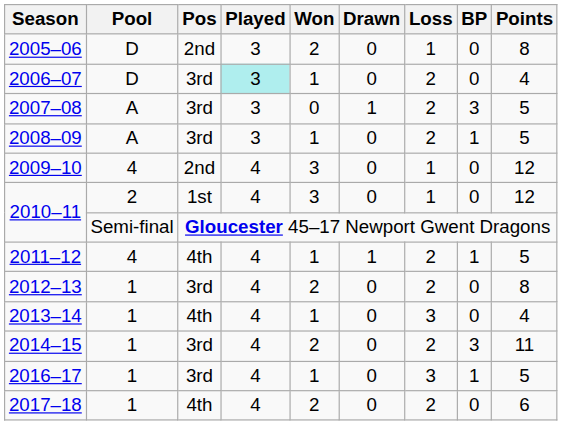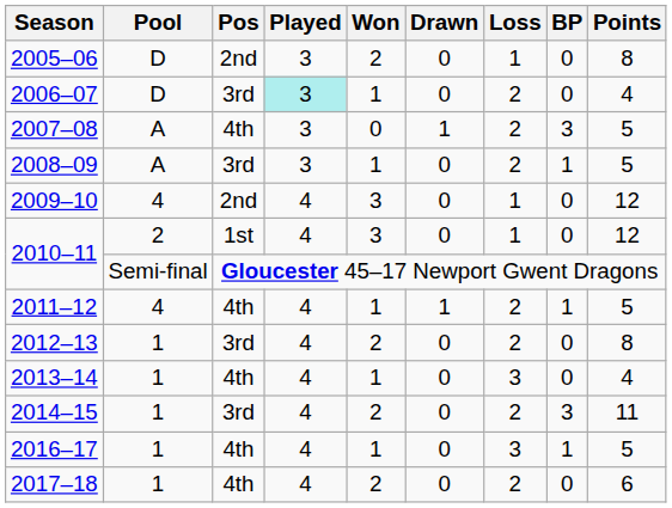 <table class="wikitable" style="text-align:center">
 <tr>
 <th>Season</th>
 <th>Pool</th>
 <th>Pos</th>
 <th>Played</th>
 <th>Won</th>
 <th>Drawn</th>
 <th>Loss</th>
 <th>BP</th>
 <th>Points</th>
 </tr>
 <tr>
 <td><a href='#'>2005–06</a></td>
 <td>D</td>
 <td>2nd</td>
 <td>3</td>
 <td>2</td>
 <td>0</td>
 <td>1</td>
 <td>0</td>
 <td>8</td>
 </tr>
 <tr>
 <td><a href='#'>2006–07</a></td>
 <td>D</td>
 <td>3rd</td>
 <td style="background: paleturquoise;">3</td>
 <td>1</td>
 <td>0</td>
 <td>2</td>
 <td>0</td>
 <td>4</td>
 </tr>
 <tr>
 <td><a href='#'>2007–08</a></td>
 <td>A</td>
-<td>3rd</td>
+<td>4th</td>
 <td>3</td>
 <td>0</td>
 <td>1</td>
 <td>2</td>
 <td>3</td>
 <td>5</td>
 </tr>
 <tr>
 <td><a href='#'>2008–09</a></td>
 <td>A</td>
 <td>3rd</td>
 <td>3</td>
 <td>1</td>
 <td>0</td>
 <td>2</td>
 <td>1</td>
 <td>5</td>
 </tr>
 <tr>
 <td><a href='#'>2009–10</a></td>
 <td>4</td>
 <td>2nd</td>
 <td>4</td>
 <td>3</td>
 <td>0</td>
 <td>1</td>
 <td>0</td>
 <td>12</td>
 </tr>
 <tr>
 <td rowspan="2"><a href='#'>2010–11</a></td>
 <td>2</td>
 <td>1st</td>
 <td>4</td>
 <td>3</td>
 <td>0</td>
 <td>1</td>
 <td>0</td>
 <td>12</td>
 </tr>
 <tr>
 <td>Semi-final</td>
 <td colspan="7"><strong><a href='#'>Gloucester</a></strong> 45–17 Newport Gwent Dragons</td>
 </tr>
 <tr>
 <td><a href='#'>2011–12</a></td>
 <td>4</td>
 <td>4th</td>
 <td>4</td>
 <td>1</td>
 <td>1</td>
 <td>2</td>
 <td>1</td>
 <td>5</td>
 </tr>
 <tr>
 <td><a href='#'>2012–13</a></td>
 <td>1</td>
 <td>3rd</td>
 <td>4</td>
 <td>2</td>
 <td>0</td>
 <td>2</td>
 <td>0</td>
 <td>8</td>
 </tr>
 <tr>
 <td><a href='#'>2013–14</a></td>
 <td>1</td>
 <td>4th</td>
 <td>4</td>
 <td>1</td>
 <td>0</td>
 <td>3</td>
 <td>0</td>
 <td>4</td>
 </tr>
 <tr>
 <td><a href='#'>2014–15</a></td>
 <td>1</td>
 <td>3rd</td>
 <td>4</td>
 <td>2</td>
 <td>0</td>
 <td>2</td>
 <td>3</td>
 <td>11</td>
 </tr>
 <tr>
 <td><a href='#'>2016–17</a></td>
 <td>1</td>
-<td>3rd</td>
+<td>4th</td>
 <td>4</td>
 <td>1</td>
 <td>0</td>
 <td>3</td>
 <td>1</td>
 <td>5</td>
 </tr>
 <tr>
 <td><a href='#'>2017–18</a></td>
 <td>1</td>
 <td>4th</td>
 <td>4</td>
 <td>2</td>
 <td>0</td>
 <td>2</td>
 <td>0</td>
 <td>6</td>
 </tr>
 </table>
